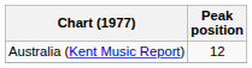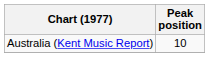 <table class="wikitable sortable">
 <tr>
 <th>Chart (1977)</th>
 <th>Peak<br>position</th>
 </tr>
 <tr>
 <td>Australia (<a href='#'>Kent Music Report</a>)</td>
-<td align="center">12</td>
+<td align="center">10</td>
 </tr>
 <tr>
 </tr>
 <tr>
 </tr>
 <tr>
 </tr>
 <tr>
 </tr>
 <tr>
 </tr>
 </table>
